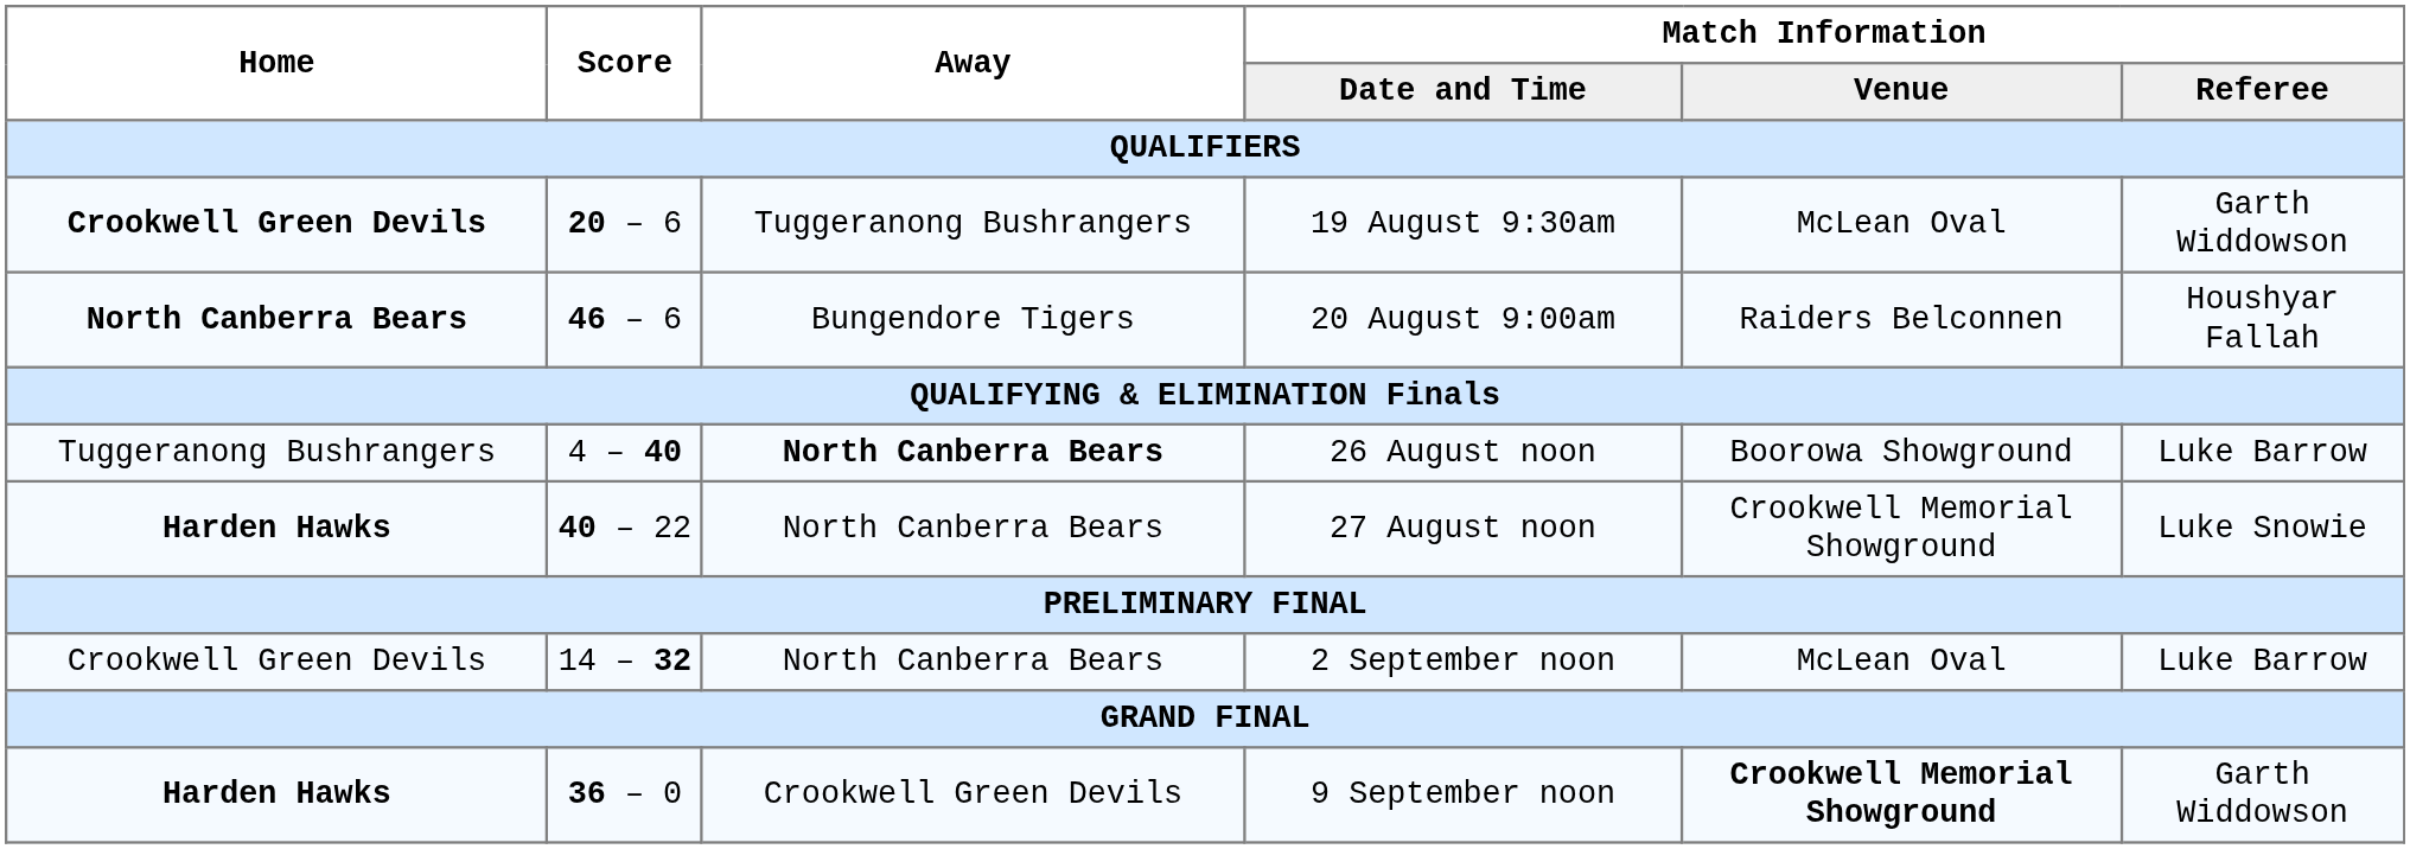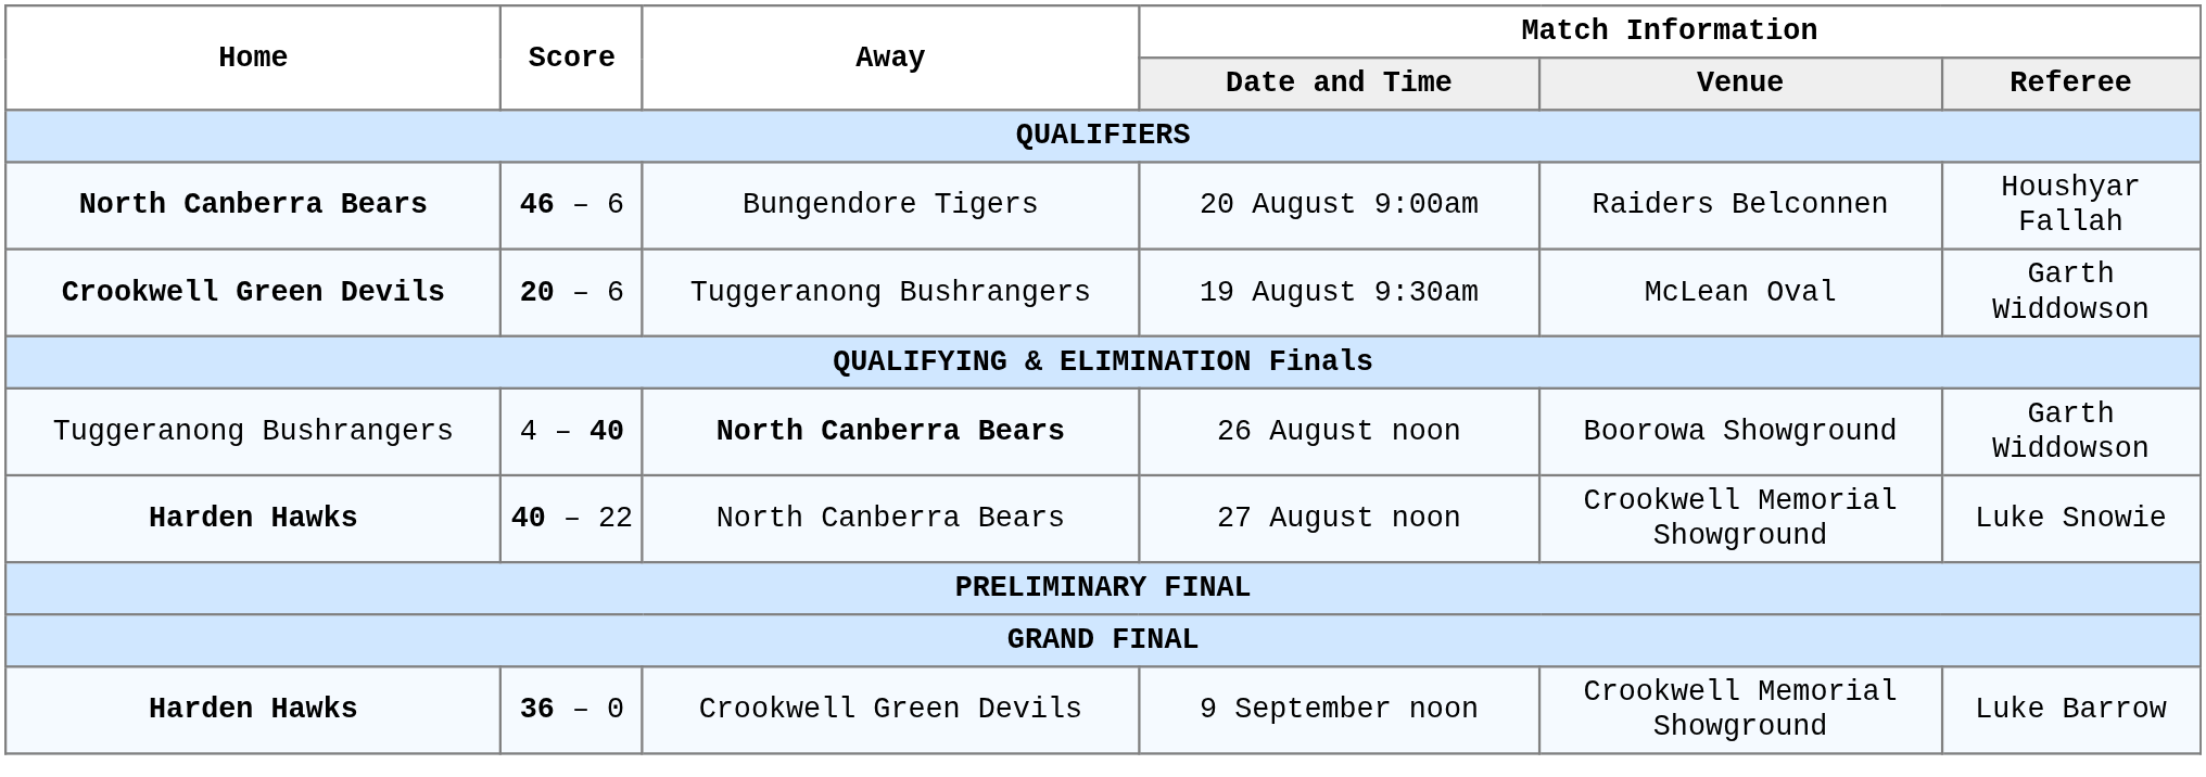 <table border="1" cellpadding="3" cellspacing="0" style="border-collapse:collapse; font-size:90%; text-align:center; width:100%;">
 <tr>
 <th rowspan="2" style="width:21%;">Home</th>
 <th rowspan="2" style="width:6%;">Score</th>
 <th rowspan="2" style="width:21%;">Away</th>
 <th colspan="3">Match Information</th>
 </tr>
 <tr style="background:#efefef;">
 <th width="17%">Date and Time</th>
 <th width="17%">Venue</th>
 <th width="11%">Referee</th>
 </tr>
 <tr style="background:#d0e7ff;">
 <td colspan="6"><strong>QUALIFIERS</strong></td>
 </tr>
 <tr style="background:#f5faff;">
+<td> <strong>North Canberra Bears</strong></td>
+<td><strong>46</strong> – 6</td>
+<td> Bungendore Tigers</td>
+<td>20 August 9:00am</td>
+<td>Raiders Belconnen</td>
+<td>Houshyar Fallah</td>
+</tr>
+<tr style="background:#f5faff;">
 <td> <strong>Crookwell Green Devils</strong></td>
 <td><strong>20</strong> – 6</td>
 <td> Tuggeranong Bushrangers</td>
 <td>19 August 9:30am</td>
 <td>McLean Oval</td>
 <td>Garth Widdowson</td>
-</tr>
-<tr style="background:#f5faff;">
-<td> <strong>North Canberra Bears</strong></td>
-<td><strong>46</strong> – 6</td>
-<td> Bungendore Tigers</td>
-<td>20 August 9:00am</td>
-<td>Raiders Belconnen</td>
-<td>Houshyar Fallah</td>
 </tr>
 <tr style="background:#d0e7ff;">
 <td colspan="6"><strong>QUALIFYING & ELIMINATION Finals</strong></td>
 </tr>
 <tr style="background:#f5faff;">
 <td> Tuggeranong Bushrangers</td>
 <td>4 – <strong>40</strong></td>
 <td> <strong>North Canberra Bears</strong></td>
 <td>26 August noon</td>
 <td>Boorowa Showground</td>
-<td>Luke Barrow</td>
+<td>Garth Widdowson</td>
 </tr>
 <tr style="background:#f5faff;">
 <td> <strong>Harden Hawks</strong></td>
 <td><strong>40</strong> – 22</td>
 <td> North Canberra Bears</td>
 <td>27 August noon</td>
 <td>Crookwell Memorial Showground</td>
 <td>Luke Snowie</td>
 </tr>
 <tr style="background:#d0e7ff;">
 <td colspan="6"><strong>PRELIMINARY FINAL</strong></td>
 </tr>
-<tr style="background:#f5faff;">
-<td> Crookwell Green Devils</td>
-<td>14 – <strong>32</strong></td>
-<td> North Canberra Bears</td>
-<td>2 September noon</td>
-<td>McLean Oval</td>
-<td>Luke Barrow</td>
-</tr>
 <tr style="background:#d0e7ff;">
 <td colspan="6"><strong>GRAND FINAL</strong></td>
 </tr>
 <tr style="background:#f5faff;">
 <td> <strong>Harden Hawks</strong></td>
 <td><strong>36</strong> – 0</td>
 <td> Crookwell Green Devils</td>
 <td>9 September noon</td>
-<td><strong>Crookwell Memorial Showground</strong></td>
-<td>Garth Widdowson</td>
+<td>Crookwell Memorial Showground</td>
+<td>Luke Barrow</td>
 </tr>
 </table>
